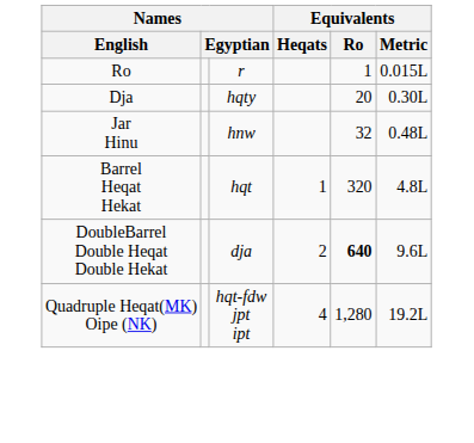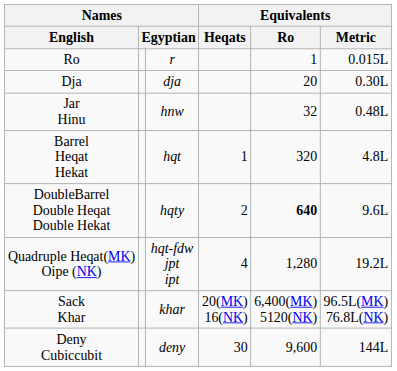 <table class="wikitable" style="margin: 1em auto 1em auto; text-align: center">
 <tr>
 <th colspan=3>Names</th>
 <th colspan=3>Equivalents</th>
 </tr>
 <tr>
 <th>English</th>
 <th colspan=2>Egyptian</th>
 <th>Heqats</th>
 <th>Ro</th>
 <th>Metric</th>
 </tr>
 <tr>
 <td>Ro</td>
 <td></td>
 <td><em>r</em></td>
 <td style="text-align: right"></td>
 <td style="text-align: right">1</td>
 <td style="text-align: right">0.015L</td>
 </tr>
 <tr>
 <td>Dja</td>
 <td></td>
-<td><em>hqty</em></td>
+<td><em>dja</em></td>
 <td style="text-align: right"></td>
 <td style="text-align: right">20</td>
 <td style="text-align: right">0.30L</td>
 </tr>
 <tr>
 <td>Jar<br>Hinu</td>
 <td></td>
 <td><em>hnw</em></td>
 <td style="text-align: right"></td>
 <td style="text-align: right">32</td>
 <td style="text-align: right">0.48L</td>
 </tr>
 <tr>
 <td>Barrel<br>Heqat<br>Hekat</td>
 <td></td>
 <td><em>hqt</em></td>
 <td style="text-align: right">1</td>
 <td style="text-align: right">320</td>
 <td style="text-align: right">4.8L</td>
 </tr>
 <tr>
 <td>DoubleBarrel<br>Double Heqat<br>Double Hekat</td>
 <td></td>
-<td><em>dja</em></td>
+<td><em>hqty</em></td>
 <td style="text-align: right">2</td>
 <td style="text-align: right"><strong>640</strong></td>
 <td style="text-align: right">9.6L</td>
 </tr>
 <tr>
 <td>Quadruple Heqat(<a href='#'>MK</a>)<br>Oipe (<a href='#'>NK</a>)</td>
 <td><br></td>
 <td><em>hqt-fdw</em><br><em>jpt</em><br><em>ipt</em></td>
 <td style="text-align: right">4</td>
 <td style="text-align: right">1,280</td>
 <td style="text-align: right">19.2L</td>
 </tr>
+<tr>
+<td>Sack<br>Khar</td>
+<td></td>
+<td><em>khar</em></td>
+<td style="text-align: right">20(<a href='#'>MK</a>)<br>16(<a href='#'>NK</a>)</td>
+<td style="text-align: right">6,400(<a href='#'>MK</a>)<br>5120(<a href='#'>NK</a>)</td>
+<td style="text-align: right">96.5L(<a href='#'>MK</a>)<br>76.8L(<a href='#'>NK</a>)</td>
+</tr>
+<tr>
+<td>Deny<br>Cubiccubit</td>
+<td></td>
+<td><em>deny</em></td>
+<td style="text-align: right">30</td>
+<td style="text-align: right">9,600</td>
+<td style="text-align: right">144L</td>
+</tr>
 </table>
